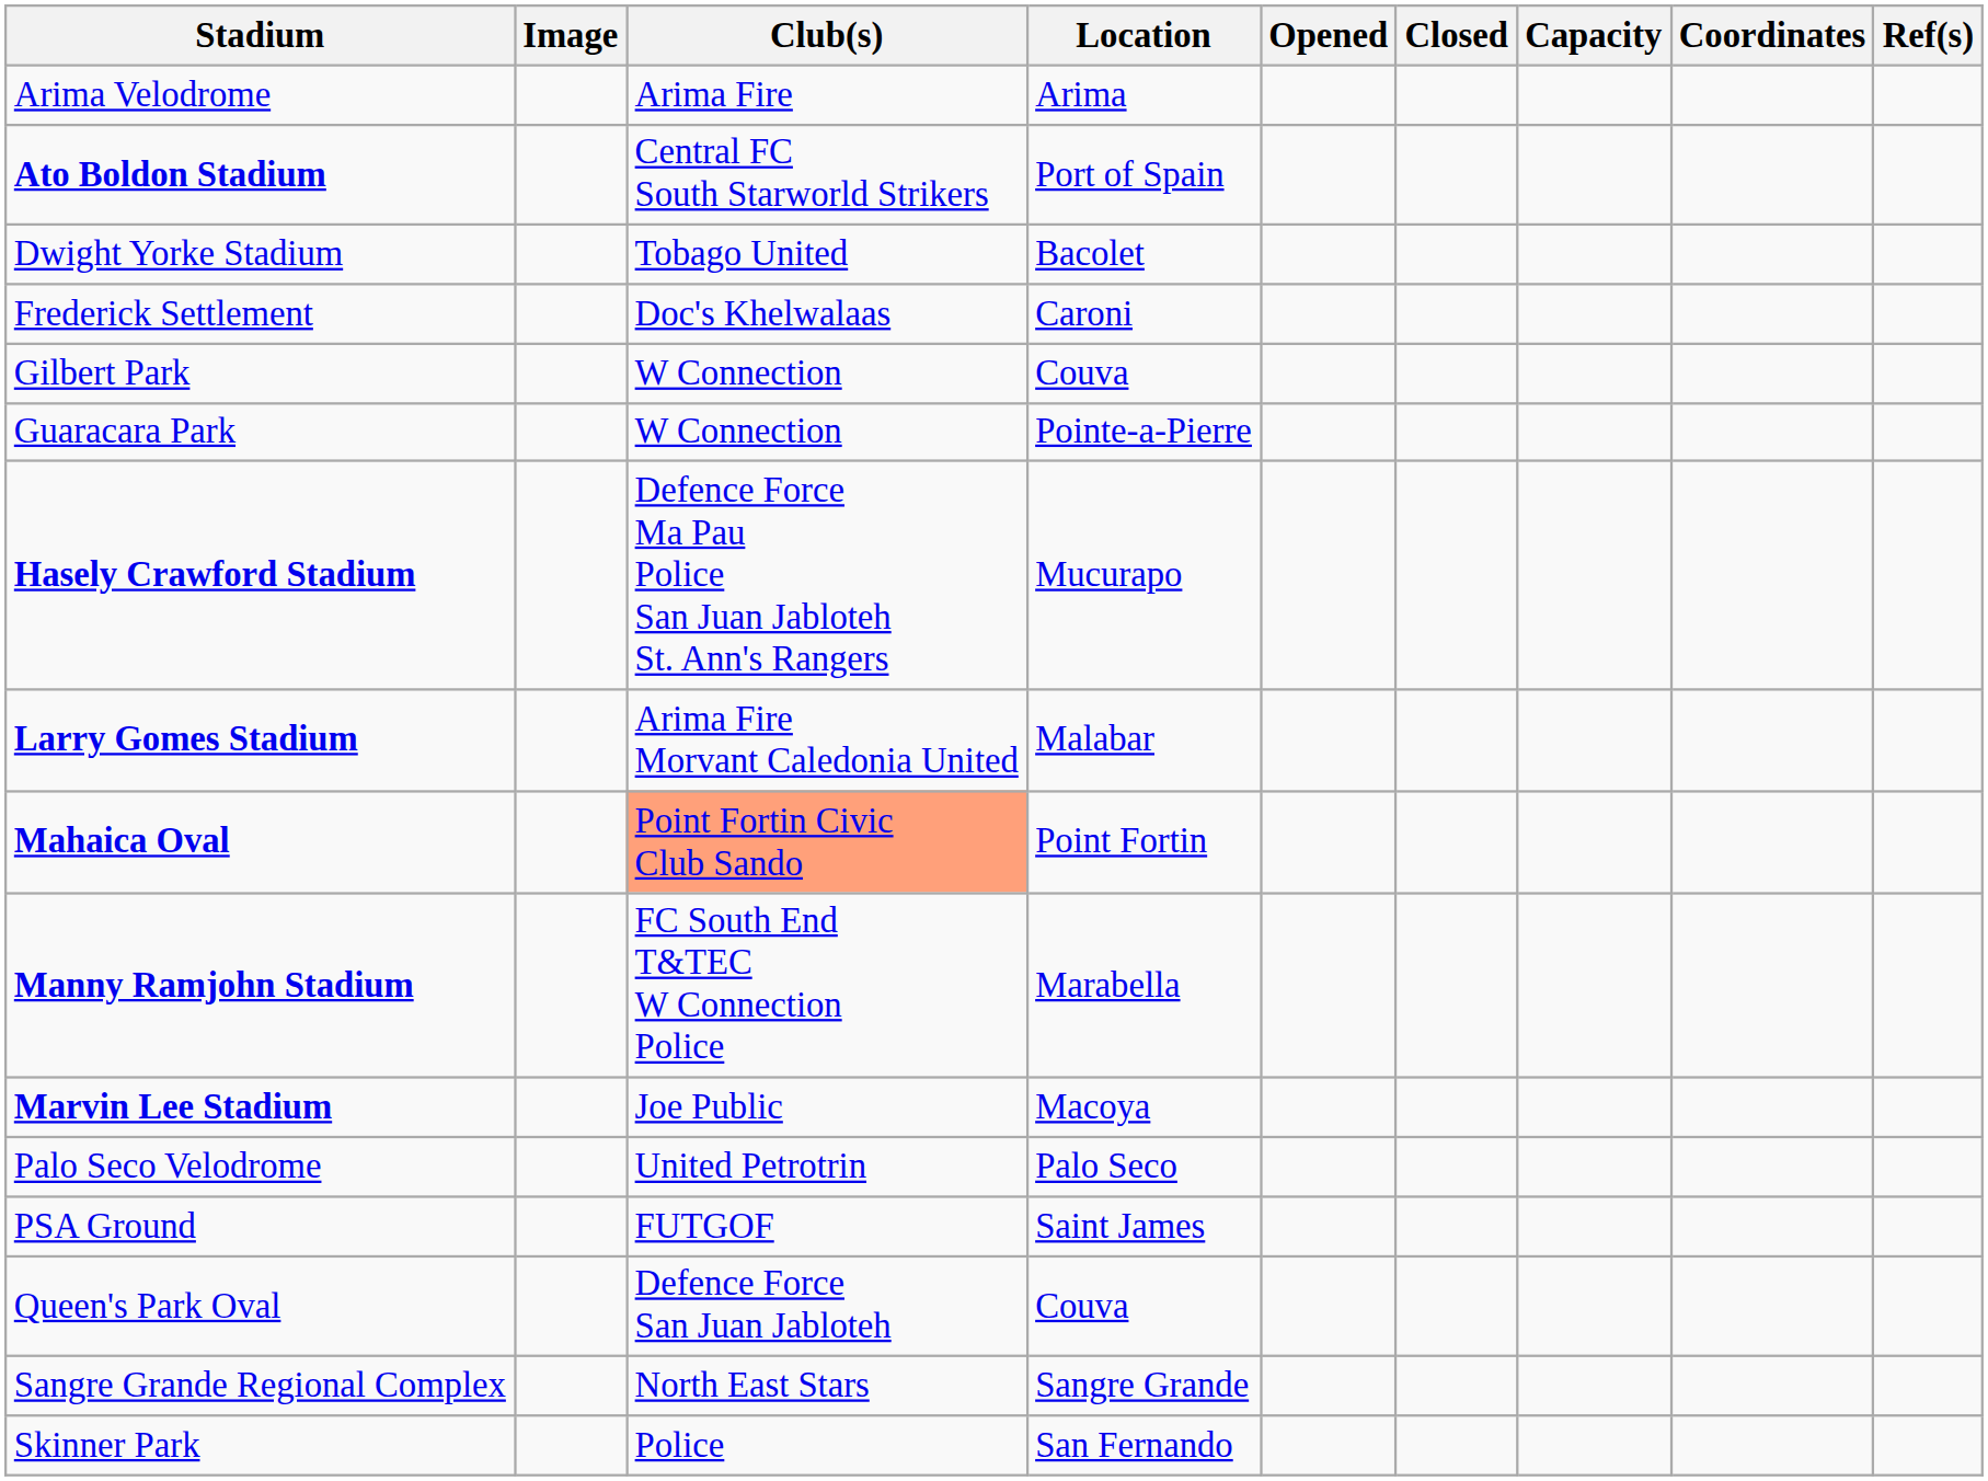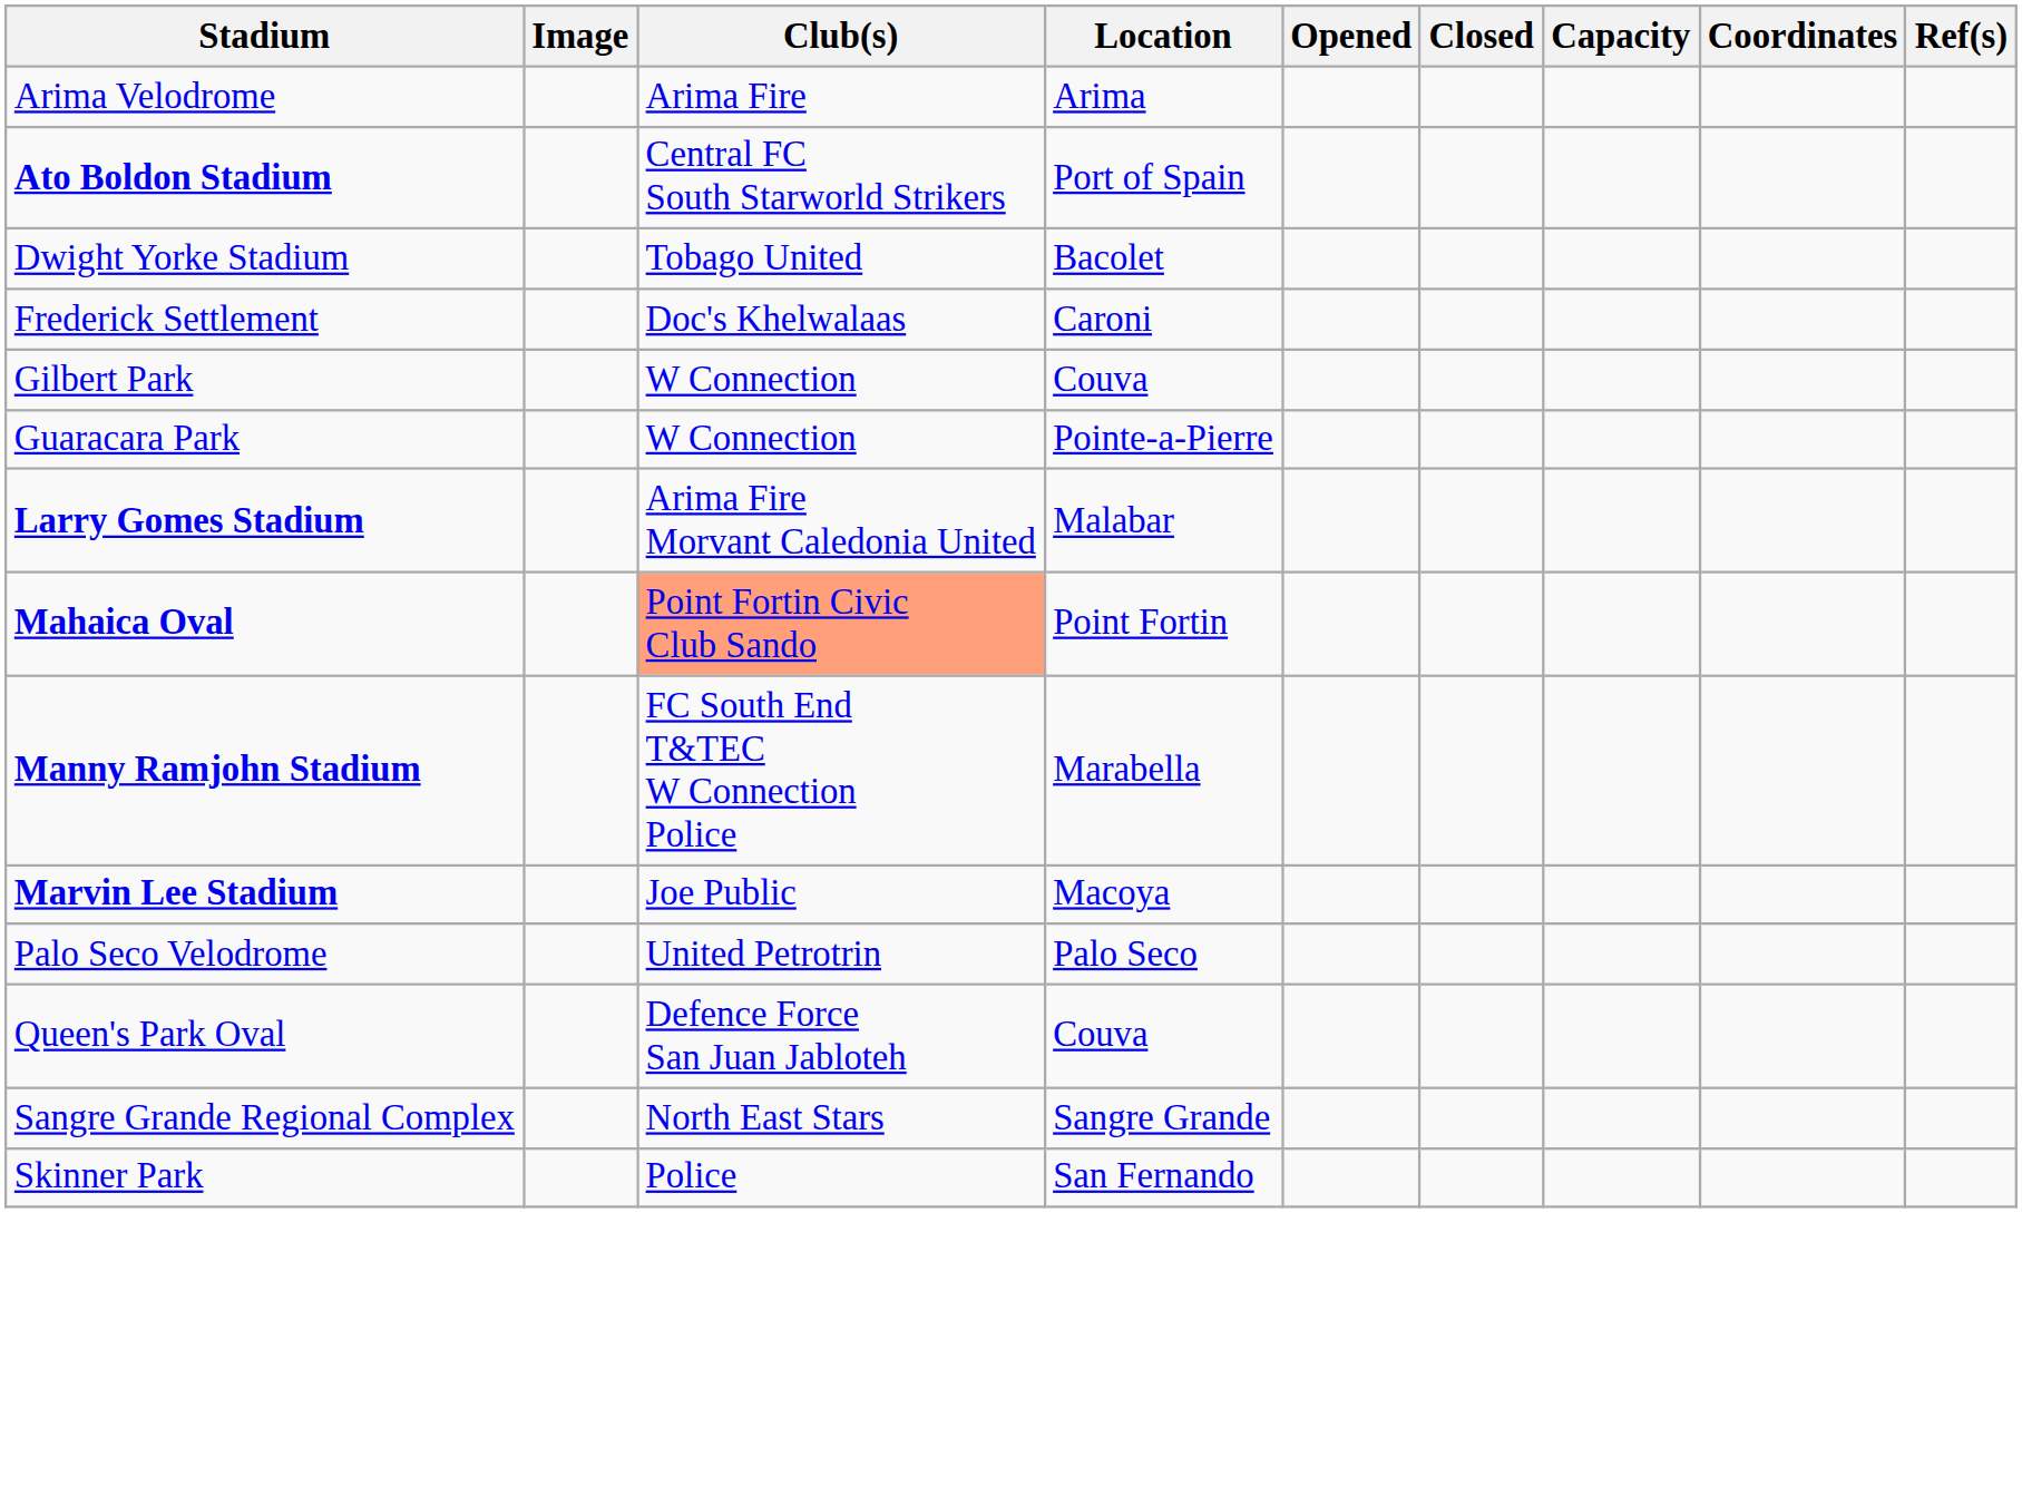 <table class="wikitable sortable" style="font-size:90%;">
 <tr>
 <th>Stadium</th>
 <th>Image</th>
 <th>Club(s)</th>
 <th>Location</th>
 <th>Opened</th>
 <th>Closed</th>
 <th>Capacity</th>
 <th class="unsortable">Coordinates</th>
 <th class="unsortable">Ref(s)</th>
 </tr>
 <tr>
 <td> <a href='#'>Arima Velodrome</a></td>
 <td></td>
 <td><a href='#'>Arima Fire</a></td>
 <td><a href='#'>Arima</a></td>
 <td></td>
 <td></td>
 <td></td>
 <td></td>
 <td></td>
 </tr>
 <tr>
 <td> <strong><a href='#'>Ato Boldon Stadium</a></strong></td>
 <td></td>
 <td><a href='#'>Central FC</a><br><a href='#'>South Starworld Strikers</a></td>
 <td><a href='#'>Port of Spain</a></td>
 <td></td>
 <td></td>
 <td></td>
 <td></td>
 <td></td>
 </tr>
 <tr>
 <td> <a href='#'>Dwight Yorke Stadium</a></td>
 <td></td>
 <td><a href='#'>Tobago United</a></td>
 <td><a href='#'>Bacolet</a></td>
 <td></td>
 <td></td>
 <td></td>
 <td></td>
 <td></td>
 </tr>
 <tr>
 <td> <a href='#'>Frederick Settlement</a></td>
 <td></td>
 <td><a href='#'>Doc's Khelwalaas</a></td>
 <td><a href='#'>Caroni</a></td>
 <td></td>
 <td></td>
 <td></td>
 <td></td>
 <td></td>
 </tr>
 <tr>
 <td> <a href='#'>Gilbert Park</a></td>
 <td></td>
 <td><a href='#'>W Connection</a></td>
 <td><a href='#'>Couva</a></td>
 <td></td>
 <td></td>
 <td></td>
 <td></td>
 <td></td>
 </tr>
 <tr>
 <td> <a href='#'>Guaracara Park</a></td>
 <td></td>
 <td><a href='#'>W Connection</a></td>
 <td><a href='#'>Pointe-a-Pierre</a></td>
 <td></td>
 <td></td>
 <td></td>
 <td></td>
 <td></td>
 </tr>
 <tr>
-<td> <strong><a href='#'>Hasely Crawford Stadium</a></strong></td>
-<td></td>
-<td><a href='#'>Defence Force</a><br><a href='#'>Ma Pau</a><br><a href='#'>Police</a><br><a href='#'>San Juan Jabloteh</a><br><a href='#'>St. Ann's Rangers</a></td>
-<td><a href='#'>Mucurapo</a></td>
-<td></td>
-<td></td>
-<td></td>
-<td></td>
-<td></td>
-</tr>
-<tr>
 <td> <strong><a href='#'>Larry Gomes Stadium</a></strong></td>
 <td></td>
 <td><a href='#'>Arima Fire</a><br><a href='#'>Morvant Caledonia United</a></td>
 <td><a href='#'>Malabar</a></td>
 <td></td>
 <td></td>
 <td></td>
 <td></td>
 <td></td>
 </tr>
 <tr>
 <td> <strong><a href='#'>Mahaica Oval</a></strong></td>
 <td></td>
 <td style="background: lightsalmon;"><a href='#'>Point Fortin Civic</a><br><a href='#'>Club Sando</a></td>
 <td><a href='#'>Point Fortin</a></td>
 <td></td>
 <td></td>
 <td></td>
 <td></td>
 <td></td>
 </tr>
 <tr>
 <td> <strong><a href='#'>Manny Ramjohn Stadium</a></strong></td>
 <td></td>
 <td><a href='#'>FC South End</a><br><a href='#'>T&TEC</a><br><a href='#'>W Connection</a><br><a href='#'>Police</a></td>
 <td><a href='#'>Marabella</a></td>
 <td></td>
 <td></td>
 <td></td>
 <td></td>
 <td></td>
 </tr>
 <tr>
 <td> <strong><a href='#'>Marvin Lee Stadium</a></strong></td>
 <td></td>
 <td><a href='#'>Joe Public</a></td>
 <td><a href='#'>Macoya</a></td>
 <td></td>
 <td></td>
 <td></td>
 <td></td>
 <td></td>
 </tr>
 <tr>
 <td> <a href='#'>Palo Seco Velodrome</a></td>
 <td></td>
 <td><a href='#'>United Petrotrin</a></td>
 <td><a href='#'>Palo Seco</a></td>
 <td></td>
 <td></td>
 <td></td>
 <td></td>
 <td></td>
 </tr>
 <tr>
-<td> <a href='#'>PSA Ground</a></td>
-<td></td>
-<td><a href='#'>FUTGOF</a></td>
-<td><a href='#'>Saint James</a></td>
-<td></td>
-<td></td>
-<td></td>
-<td></td>
-<td></td>
-</tr>
-<tr>
 <td> <a href='#'>Queen's Park Oval</a></td>
 <td></td>
 <td><a href='#'>Defence Force</a><br><a href='#'>San Juan Jabloteh</a></td>
 <td><a href='#'>Couva</a></td>
 <td></td>
 <td></td>
 <td></td>
 <td></td>
 <td></td>
 </tr>
 <tr>
 <td> <a href='#'>Sangre Grande Regional Complex</a></td>
 <td></td>
 <td><a href='#'>North East Stars</a></td>
 <td><a href='#'>Sangre Grande</a></td>
 <td></td>
 <td></td>
 <td></td>
 <td></td>
 <td></td>
 </tr>
 <tr>
 <td> <a href='#'>Skinner Park</a></td>
 <td></td>
 <td><a href='#'>Police</a></td>
 <td><a href='#'>San Fernando</a></td>
 <td></td>
 <td></td>
 <td></td>
 <td></td>
 <td></td>
 </tr>
 </table>
